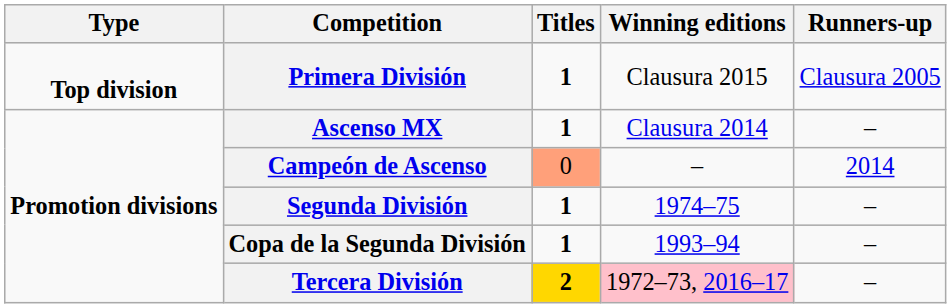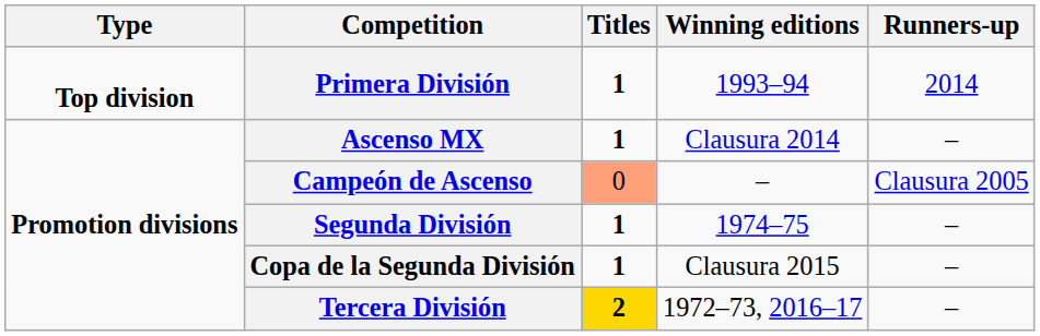 <table class="wikitable" style="text-align: center;">
 <tr>
 <th>Type</th>
 <th>Competition</th>
 <th>Titles</th>
 <th>Winning editions</th>
 <th>Runners-up</th>
 </tr>
 <tr>
 <td rowspan="1"><br><strong>Top division</strong></td>
 <th scope=col><a href='#'>Primera División</a></th>
 <td><strong>1</strong></td>
-<td>Clausura 2015</td>
-<td><a href='#'>Clausura 2005</a></td>
+<td><a href='#'>1993–94</a></td>
+<td><a href='#'>2014</a></td>
 </tr>
 <tr>
 <td rowspan="5"><strong>Promotion divisions</strong></td>
 <th scope=col><a href='#'>Ascenso MX</a></th>
 <td><strong>1</strong></td>
 <td><a href='#'>Clausura 2014</a></td>
 <td>–</td>
 </tr>
 <tr>
 <th scope=col><a href='#'>Campeón de Ascenso</a></th>
 <td style="background: lightsalmon;">0</td>
 <td>–</td>
-<td><a href='#'>2014</a></td>
+<td><a href='#'>Clausura 2005</a></td>
 </tr>
 <tr>
 <th scope=col><a href='#'>Segunda División</a></th>
 <td><strong>1</strong></td>
 <td><a href='#'>1974–75</a></td>
 <td>–</td>
 </tr>
 <tr>
 <th scope=col>Copa de la Segunda División</th>
 <td><strong>1</strong></td>
-<td><a href='#'>1993–94</a></td>
+<td>Clausura 2015</td>
 <td>–</td>
 </tr>
 <tr>
 <th scope=col><a href='#'>Tercera División</a></th>
 <td bgcolor="gold"><strong>2</strong></td>
-<td style="background: pink;">1972–73, <a href='#'>2016–17</a></td>
+<td>1972–73, <a href='#'>2016–17</a></td>
 <td>–</td>
 </tr>
 </table>
